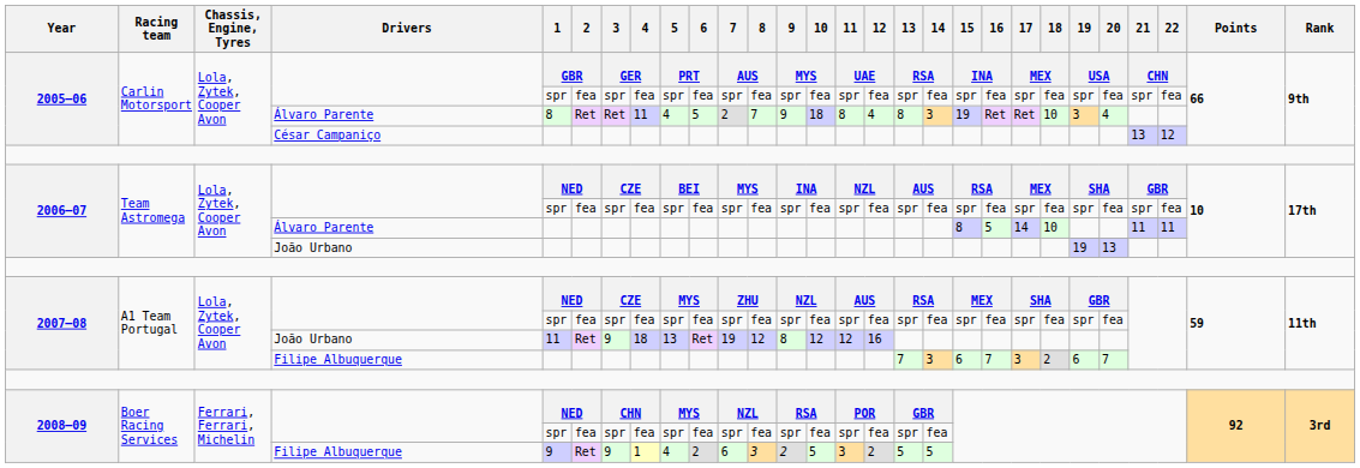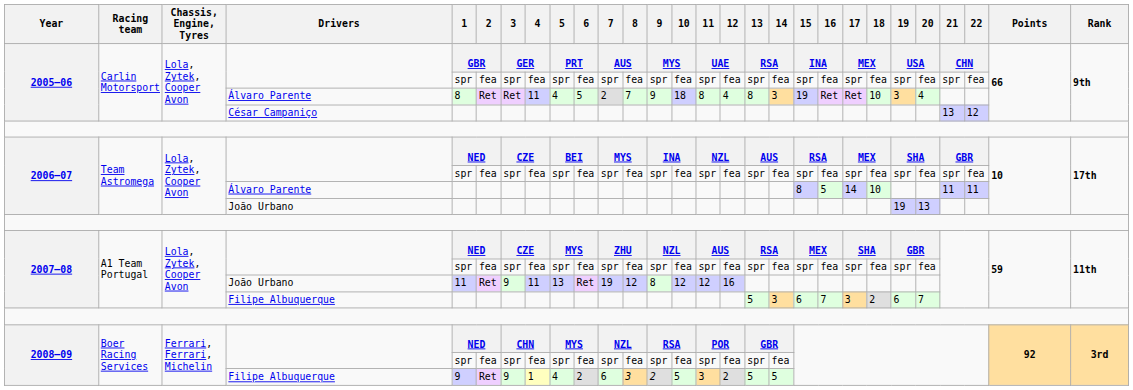 <table class="wikitable" style="font-size: 85%" width="100%">
 <tr>
 <th>Year</th>
 <th width=66px>Racing<br>team</th>
 <th width=66px>Chassis,<br>Engine,<br>Tyres</th>
 <th>Drivers</th>
 <th width=22px>1</th>
 <th width=22px>2</th>
 <th width=22px>3</th>
 <th width=22px>4</th>
 <th width=22px>5</th>
 <th width=22px>6</th>
 <th width=22px>7</th>
 <th width=22px>8</th>
 <th width=22px>9</th>
 <th width=22px>10</th>
 <th width=22px>11</th>
 <th width=22px>12</th>
 <th width=22px>13</th>
 <th width=22px>14</th>
 <th width=22px>15</th>
 <th width=22px>16</th>
 <th width=22px>17</th>
 <th width=22px>18</th>
 <th width=22px>19</th>
 <th width=22px>20</th>
 <th width=22px>21</th>
 <th width=22px>22</th>
 <th>Points</th>
 <th>Rank<br></th>
 </tr>
 <tr>
 <th rowspan=4><a href='#'>2005–06</a></th>
 <td rowspan=4><a href='#'>Carlin Motorsport</a></td>
 <td rowspan=4><a href='#'>Lola</a>,<br><a href='#'>Zytek</a>,<br><a href='#'>Cooper Avon</a></td>
 <td rowspan=2></td>
 <th colspan=2><br><a href='#'>GBR</a></th>
 <th colspan=2><br><a href='#'>GER</a></th>
 <th colspan=2><br><a href='#'>PRT</a></th>
 <th colspan=2><br><a href='#'>AUS</a></th>
 <th colspan=2><br><a href='#'>MYS</a></th>
 <th colspan=2><br><a href='#'>UAE</a></th>
 <th colspan=2><br><a href='#'>RSA</a></th>
 <th colspan=2><br><a href='#'>INA</a></th>
 <th colspan=2><br><a href='#'>MEX</a></th>
 <th colspan=2><br><a href='#'>USA</a></th>
 <th colspan=2><br><a href='#'>CHN</a></th>
 <td rowspan=4><strong>66</strong></td>
 <td rowspan=4><strong>9th</strong></td>
 </tr>
 <tr>
 <td>spr</td>
 <td>fea</td>
 <td>spr</td>
 <td>fea</td>
 <td>spr</td>
 <td>fea</td>
 <td>spr</td>
 <td>fea</td>
 <td>spr</td>
 <td>fea</td>
 <td>spr</td>
 <td>fea</td>
 <td>spr</td>
 <td>fea</td>
 <td>spr</td>
 <td>fea</td>
 <td>spr</td>
 <td>fea</td>
 <td>spr</td>
 <td>fea</td>
 <td>spr</td>
 <td>fea</td>
 </tr>
 <tr>
 <td><a href='#'>Álvaro Parente</a></td>
 <td style="background:#DFFFDF;">8</td>
 <td style="background:#EFCFFF;">Ret</td>
 <td style="background:#EFCFFF;">Ret</td>
 <td style="background:#CFCFFF;">11</td>
 <td style="background:#DFFFDF;">4</td>
 <td style="background:#DFFFDF;">5</td>
 <td style="background:#DFDFDF;">2</td>
 <td style="background:#DFFFDF;">7</td>
 <td style="background:#DFFFDF;">9</td>
 <td style="background:#CFCFFF;">18</td>
 <td style="background:#DFFFDF;">8</td>
 <td style="background:#DFFFDF;">4</td>
 <td style="background:#DFFFDF;">8</td>
 <td style="background:#FFDF9F;">3</td>
 <td style="background:#CFCFFF;">19</td>
 <td style="background:#EFCFFF;">Ret</td>
 <td style="background:#EFCFFF;">Ret</td>
 <td style="background:#DFFFDF;">10</td>
 <td style="background:#FFDF9F;">3</td>
 <td style="background:#DFFFDF;">4</td>
 <td></td>
 <td></td>
 </tr>
 <tr>
 <td><a href='#'>César Campaniço</a></td>
 <td></td>
 <td></td>
 <td></td>
 <td></td>
 <td></td>
 <td></td>
 <td></td>
 <td></td>
 <td></td>
 <td></td>
 <td></td>
 <td></td>
 <td></td>
 <td></td>
 <td></td>
 <td></td>
 <td></td>
 <td></td>
 <td></td>
 <td></td>
 <td style="background:#CFCFFF;">13</td>
 <td style="background:#CFCFFF;">12</td>
 </tr>
 <tr>
 <td colspan=28><br></td>
 </tr>
 <tr>
 <th rowspan=4><a href='#'>2006–07</a></th>
 <td rowspan=4><a href='#'>Team Astromega</a></td>
 <td rowspan=4><a href='#'>Lola</a>,<br><a href='#'>Zytek</a>,<br><a href='#'>Cooper Avon</a></td>
 <td rowspan=2></td>
 <th colspan=2><br><a href='#'>NED</a></th>
 <th colspan=2><br><a href='#'>CZE</a></th>
 <th colspan=2><br><a href='#'>BEI</a></th>
 <th colspan=2><br><a href='#'>MYS</a></th>
 <th colspan=2><br><a href='#'>INA</a></th>
 <th colspan=2><br><a href='#'>NZL</a></th>
 <th colspan=2><br><a href='#'>AUS</a></th>
 <th colspan=2><br><a href='#'>RSA</a></th>
 <th colspan=2><br><a href='#'>MEX</a></th>
 <th colspan=2><br><a href='#'>SHA</a></th>
 <th colspan=2><br><a href='#'>GBR</a></th>
 <td rowspan=4><strong>10</strong></td>
 <td rowspan=4><strong>17th</strong></td>
 </tr>
 <tr>
 <td>spr</td>
 <td>fea</td>
 <td>spr</td>
 <td>fea</td>
 <td>spr</td>
 <td>fea</td>
 <td>spr</td>
 <td>fea</td>
 <td>spr</td>
 <td>fea</td>
 <td>spr</td>
 <td>fea</td>
 <td>spr</td>
 <td>fea</td>
 <td>spr</td>
 <td>fea</td>
 <td>spr</td>
 <td>fea</td>
 <td>spr</td>
 <td>fea</td>
 <td>spr</td>
 <td>fea</td>
 </tr>
 <tr>
 <td><a href='#'>Álvaro Parente</a></td>
 <td></td>
 <td></td>
 <td></td>
 <td></td>
 <td></td>
 <td></td>
 <td></td>
 <td></td>
 <td></td>
 <td></td>
 <td></td>
 <td></td>
 <td></td>
 <td></td>
 <td style="background:#CFCFFF;">8</td>
 <td style="background:#DFFFDF;">5</td>
 <td style="background:#CFCFFF;">14</td>
 <td style="background:#DFFFDF;">10</td>
 <td></td>
 <td></td>
 <td style="background:#CFCFFF;">11</td>
 <td style="background:#CFCFFF;">11</td>
 </tr>
 <tr>
 <td>João Urbano</td>
 <td></td>
 <td></td>
 <td></td>
 <td></td>
 <td></td>
 <td></td>
 <td></td>
 <td></td>
 <td></td>
 <td></td>
 <td></td>
 <td></td>
 <td></td>
 <td></td>
 <td></td>
 <td></td>
 <td></td>
 <td></td>
 <td style="background:#CFCFFF;">19</td>
 <td style="background:#CFCFFF;">13</td>
 <td></td>
 <td></td>
 </tr>
 <tr>
 <td colspan=28><br></td>
 </tr>
 <tr>
 <th rowspan=4><a href='#'>2007–08</a></th>
 <td rowspan=4>A1 Team Portugal</td>
 <td rowspan=4><a href='#'>Lola</a>,<br><a href='#'>Zytek</a>,<br><a href='#'>Cooper Avon</a></td>
 <td rowspan=2></td>
 <th colspan=2><br><a href='#'>NED</a></th>
 <th colspan=2><br><a href='#'>CZE</a></th>
 <th colspan=2><br><a href='#'>MYS</a></th>
 <th colspan=2><br><a href='#'>ZHU</a></th>
 <th colspan=2><br><a href='#'>NZL</a></th>
 <th colspan=2><br><a href='#'>AUS</a></th>
 <th colspan=2><br><a href='#'>RSA</a></th>
 <th colspan=2><br><a href='#'>MEX</a></th>
 <th colspan=2><br><a href='#'>SHA</a></th>
 <th colspan=2><br><a href='#'>GBR</a></th>
 <td colspan=2 rowspan=4></td>
 <td rowspan=4><strong>59</strong></td>
 <td rowspan=4><strong>11th</strong></td>
 </tr>
 <tr>
 <td>spr</td>
 <td>fea</td>
 <td>spr</td>
 <td>fea</td>
 <td>spr</td>
 <td>fea</td>
 <td>spr</td>
 <td>fea</td>
 <td>spr</td>
 <td>fea</td>
 <td>spr</td>
 <td>fea</td>
 <td>spr</td>
 <td>fea</td>
 <td>spr</td>
 <td>fea</td>
 <td>spr</td>
 <td>fea</td>
 <td>spr</td>
 <td>fea</td>
 </tr>
 <tr>
 <td>João Urbano</td>
 <td style="background:#CFCFFF;">11</td>
 <td style="background:#EFCFFF;">Ret</td>
 <td style="background:#DFFFDF;">9</td>
-<td style="background:#CFCFFF;">18</td>
+<td style="background:#CFCFFF;">11</td>
 <td style="background:#CFCFFF;">13</td>
 <td style="background:#EFCFFF;">Ret</td>
 <td style="background:#CFCFFF;">19</td>
 <td style="background:#CFCFFF;">12</td>
 <td style="background:#DFFFDF;">8</td>
 <td style="background:#CFCFFF;">12</td>
 <td style="background:#CFCFFF;">12</td>
 <td style="background:#CFCFFF;">16</td>
 <td></td>
 <td></td>
 <td></td>
 <td></td>
 <td></td>
 <td></td>
 <td></td>
 <td></td>
 </tr>
 <tr>
 <td><a href='#'>Filipe Albuquerque</a></td>
 <td></td>
 <td></td>
 <td></td>
 <td></td>
 <td></td>
 <td></td>
 <td></td>
 <td></td>
 <td></td>
 <td></td>
 <td></td>
 <td></td>
-<td style="background:#DFFFDF;">7</td>
+<td style="background:#DFFFDF;">5</td>
 <td style="background:#FFDF9F;">3</td>
 <td style="background:#DFFFDF;">6</td>
 <td style="background:#DFFFDF;">7</td>
 <td style="background:#FFDF9F;">3</td>
 <td style="background:#DFDFDF;">2</td>
 <td style="background:#DFFFDF;">6</td>
 <td style="background:#DFFFDF;">7</td>
 </tr>
 <tr>
 <td colspan=28><br></td>
 </tr>
 <tr>
 <th rowspan=3><a href='#'>2008–09</a></th>
 <td rowspan=3><a href='#'>Boer Racing Services</a></td>
 <td rowspan=3><a href='#'>Ferrari</a>,<br><a href='#'>Ferrari</a>,<br><a href='#'>Michelin</a></td>
 <td rowspan=2></td>
 <th colspan=2><br><a href='#'>NED</a></th>
 <th colspan=2><br><a href='#'>CHN</a></th>
 <th colspan=2><br><a href='#'>MYS</a></th>
 <th colspan=2><br><a href='#'>NZL</a></th>
 <th colspan=2><br><a href='#'>RSA</a></th>
 <th colspan=2><br><a href='#'>POR</a></th>
 <th colspan=2><br><a href='#'>GBR</a></th>
 <td colspan=8 rowspan=3></td>
 <th rowspan=3 style="background: #FFDF9F;">92</th>
 <th rowspan=3 style="background: #FFDF9F;">3rd</th>
 </tr>
 <tr>
 <td>spr</td>
 <td>fea</td>
 <td>spr</td>
 <td>fea</td>
 <td>spr</td>
 <td>fea</td>
 <td>spr</td>
 <td>fea</td>
 <td>spr</td>
 <td>fea</td>
 <td>spr</td>
 <td>fea</td>
 <td>spr</td>
 <td>fea</td>
 </tr>
 <tr>
 <td><a href='#'>Filipe Albuquerque</a></td>
 <td style="background:#CFCFFF;">9</td>
 <td style="background:#EFCFFF;">Ret</td>
 <td style="background:#DFFFDF;">9</td>
 <td style="background:#FFFFBF;">1</td>
 <td style="background:#DFFFDF;">4</td>
 <td style="background:#DFDFDF;">2</td>
 <td style="background:#DFFFDF;">6</td>
 <td style="background:#FFDF9F;"><em>3</em></td>
 <td style="background:#DFDFDF;"><em>2</em></td>
 <td style="background:#DFFFDF;">5</td>
 <td style="background:#FFDF9F;">3</td>
 <td style="background:#DFDFDF;">2</td>
 <td style="background:#DFFFDF;">5</td>
 <td style="background:#DFFFDF;">5</td>
 </tr>
 </table>
